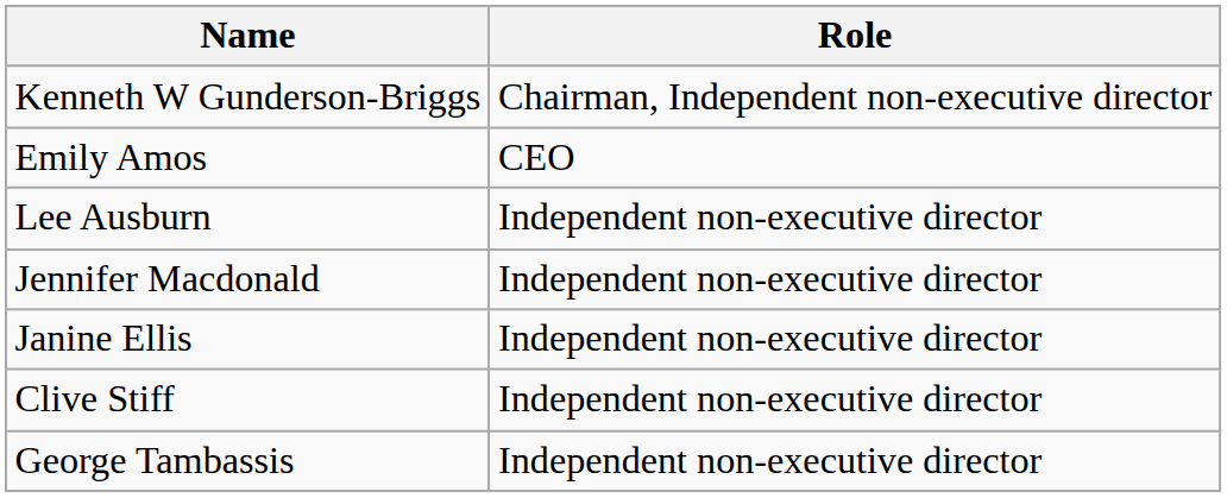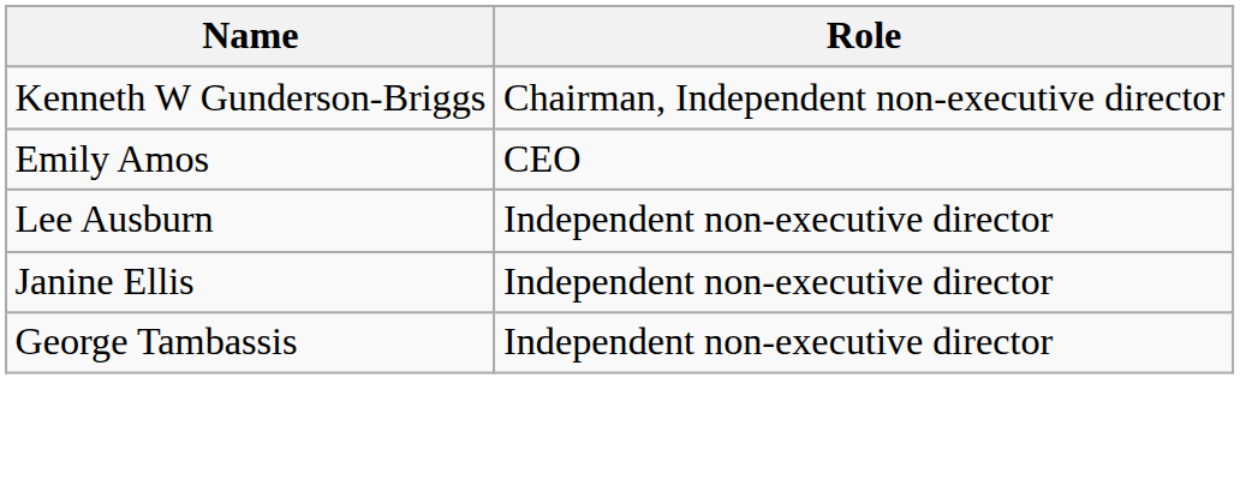 <table class="wikitable">
 <tr>
 <th>Name</th>
 <th>Role</th>
 </tr>
 <tr>
 <td>Kenneth W Gunderson-Briggs</td>
 <td>Chairman, Independent non-executive director</td>
 </tr>
 <tr>
 <td>Emily Amos</td>
 <td>CEO</td>
 </tr>
 <tr>
 <td>Lee Ausburn</td>
 <td>Independent non-executive director</td>
 </tr>
 <tr>
-<td>Jennifer Macdonald</td>
-<td>Independent non-executive director</td>
-</tr>
-<tr>
 <td>Janine Ellis</td>
-<td>Independent non-executive director</td>
-</tr>
-<tr>
-<td>Clive Stiff</td>
 <td>Independent non-executive director</td>
 </tr>
 <tr>
 <td>George Tambassis</td>
 <td>Independent non-executive director</td>
 </tr>
 </table>
